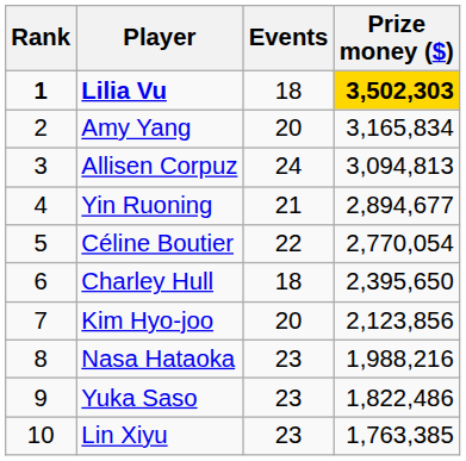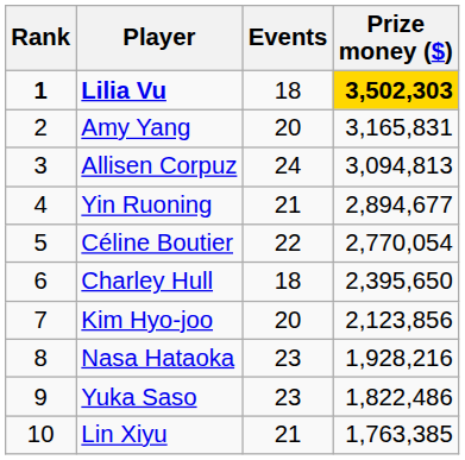 <table class=wikitable>
 <tr>
 <th>Rank</th>
 <th>Player</th>
 <th>Events</th>
 <th>Prize<br>money (<a href='#'>$</a>)</th>
 </tr>
 <tr>
 <td align=center><strong>1</strong></td>
 <td> <strong><a href='#'>Lilia Vu</a></strong></td>
 <td align=center>18</td>
 <td align=right style="background: gold;"><strong>3,502,303</strong></td>
 </tr>
 <tr>
 <td align=center>2</td>
 <td> <a href='#'>Amy Yang</a></td>
 <td align=center>20</td>
-<td align=right>3,165,834</td>
+<td align=right>3,165,831</td>
 </tr>
 <tr>
 <td align=center>3</td>
 <td> <a href='#'>Allisen Corpuz</a></td>
 <td align=center>24</td>
 <td align=right>3,094,813</td>
 </tr>
 <tr>
 <td align=center>4</td>
 <td> <a href='#'>Yin Ruoning</a></td>
 <td align=center>21</td>
 <td align=right>2,894,677</td>
 </tr>
 <tr>
 <td align=center>5</td>
 <td> <a href='#'>Céline Boutier</a></td>
 <td align=center>22</td>
 <td align=right>2,770,054</td>
 </tr>
 <tr>
 <td align=center>6</td>
 <td> <a href='#'>Charley Hull</a></td>
 <td align=center>18</td>
 <td align=right>2,395,650</td>
 </tr>
 <tr>
 <td align=center>7</td>
 <td> <a href='#'>Kim Hyo-joo</a></td>
 <td align=center>20</td>
 <td align=right>2,123,856</td>
 </tr>
 <tr>
 <td align=center>8</td>
 <td> <a href='#'>Nasa Hataoka</a></td>
 <td align=center>23</td>
-<td align=right>1,988,216</td>
+<td align=right>1,928,216</td>
 </tr>
 <tr>
 <td align=center>9</td>
 <td> <a href='#'>Yuka Saso</a></td>
 <td align=center>23</td>
 <td align=right>1,822,486</td>
 </tr>
 <tr>
 <td align=center>10</td>
 <td> <a href='#'>Lin Xiyu</a></td>
-<td align=center>23</td>
+<td align=center>21</td>
 <td align=right>1,763,385</td>
 </tr>
 </table>
